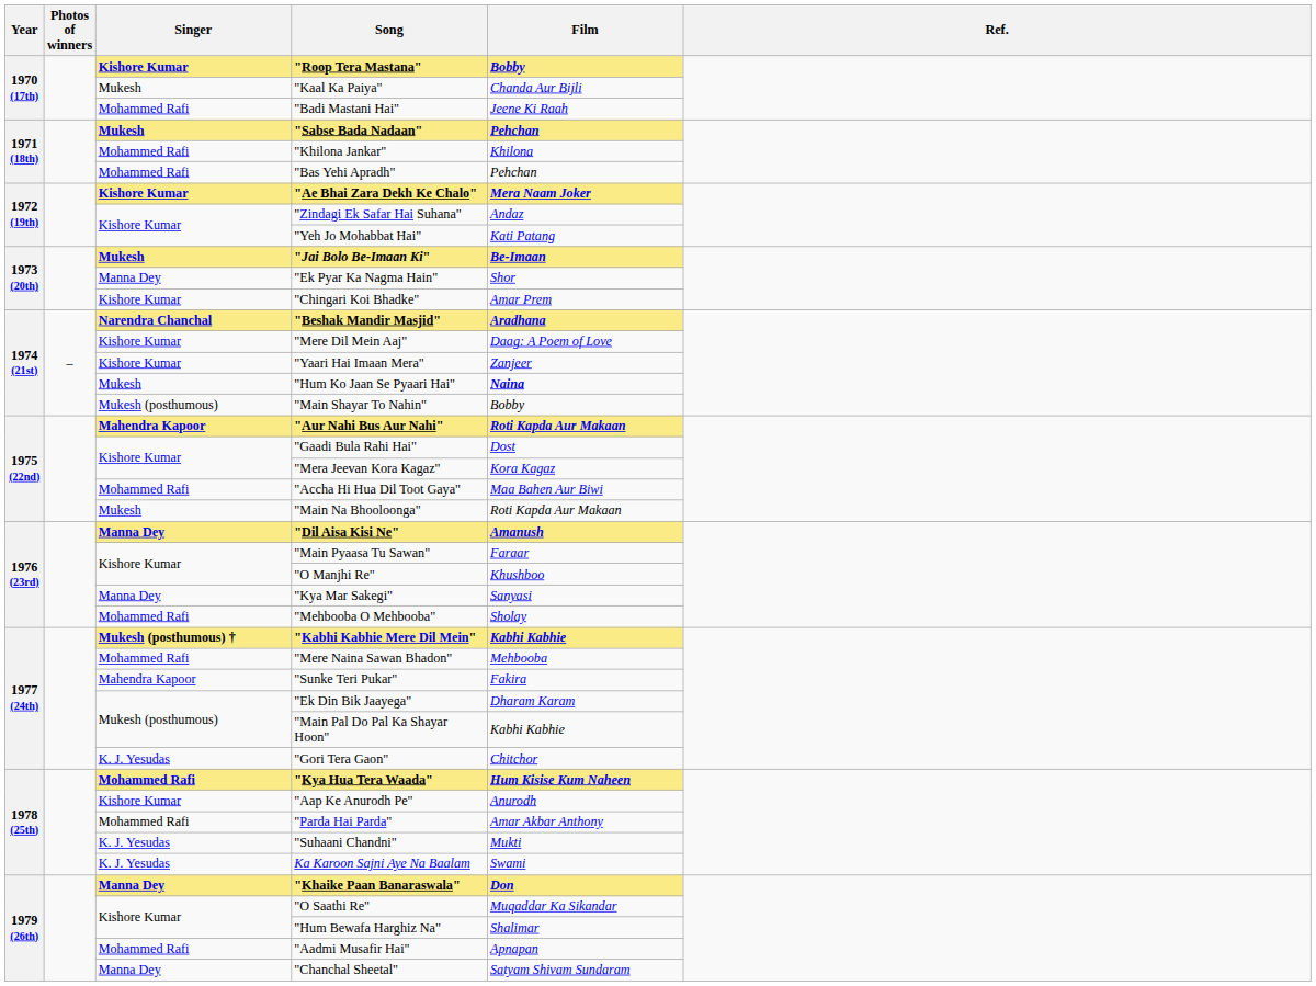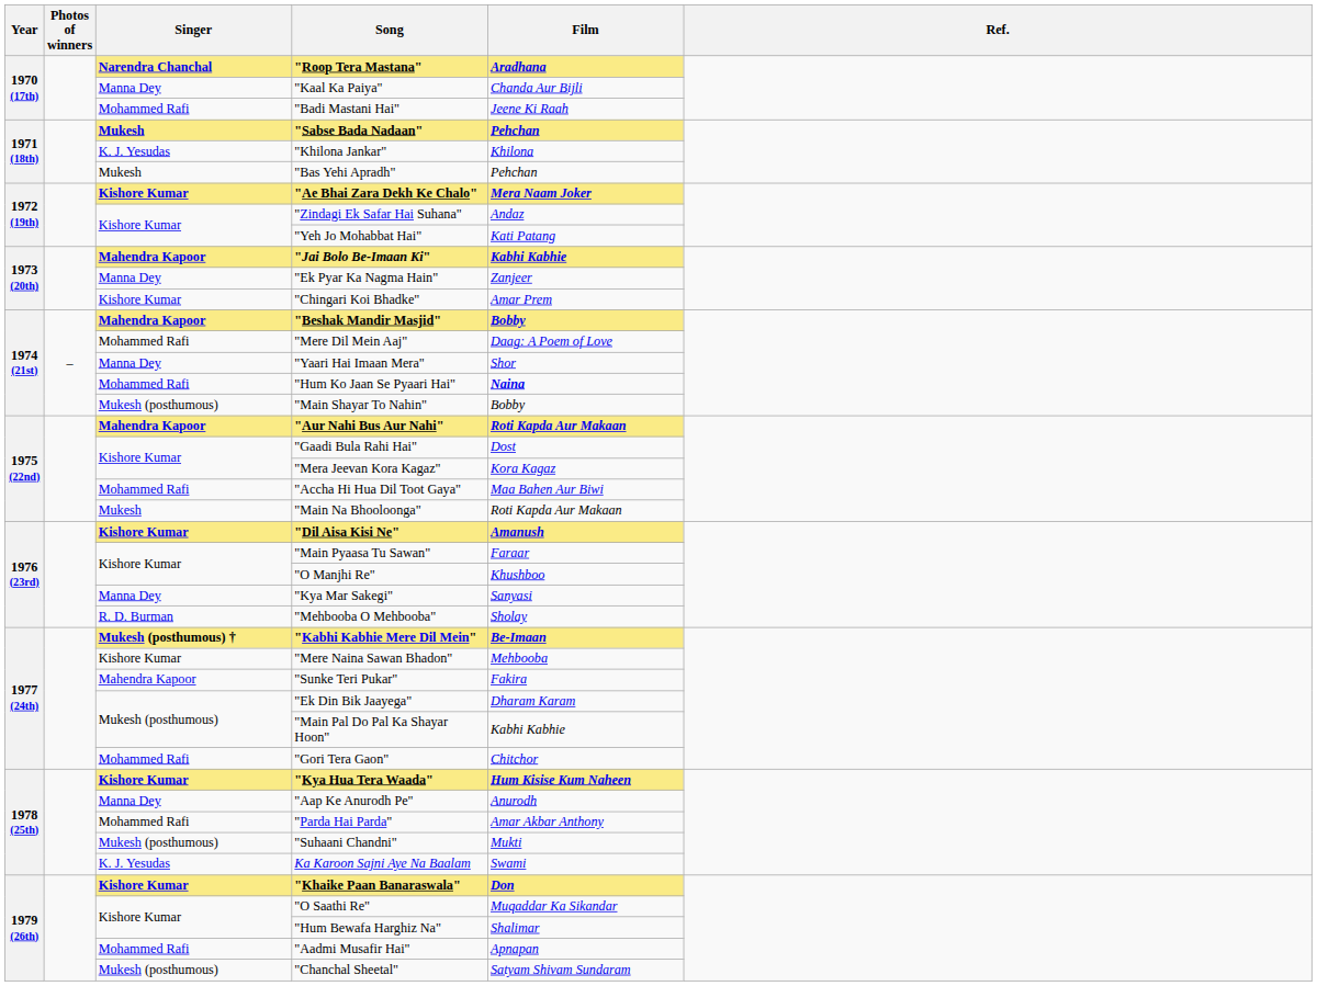 <table class="wikitable sortable" style="text-align:left;">
 <tr>
 <th scope="col" style="width:3%; text-align:center;">Year</th>
 <th scope="col" style="width:3%;text-align:center;">Photos of winners</th>
 <th scope="col" style="width:15%;text-align:center;">Singer</th>
 <th scope="col" style="width:15%;text-align:center;">Song</th>
 <th scope="col" style="width:15%;text-align:center;">Film</th>
 <th>Ref.</th>
 </tr>
 <tr>
 <th scope="row" rowspan=3 style="text-align:center">1970 <br><small><a href='#'>(17th)</a></small></th>
 <td rowspan=3 style="text-align:center"></td>
-<td style="background:#FAEB86;"><strong><a href='#'>Kishore Kumar</a></strong> </td>
+<td style="background:#FAEB86;"><strong><a href='#'>Narendra Chanchal</a></strong> </td>
 <td style="background:#FAEB86;"><strong>"<u>Roop Tera Mastana</u>"</strong></td>
-<td style="background:#FAEB86;"><strong><em><a href='#'>Bobby</a></em></strong></td>
+<td style="background:#FAEB86;"><strong><em><a href='#'>Aradhana</a></em></strong></td>
 <td rowspan="3"></td>
 </tr>
 <tr>
-<td>Mukesh</td>
+<td><a href='#'>Manna Dey</a></td>
 <td>"Kaal Ka Paiya"</td>
 <td><em><a href='#'>Chanda Aur Bijli</a></em></td>
 </tr>
 <tr>
 <td><a href='#'>Mohammed Rafi</a></td>
 <td>"Badi Mastani Hai"</td>
 <td><em><a href='#'>Jeene Ki Raah</a></em></td>
 </tr>
 <tr>
 <th scope="row" rowspan=3 style="text-align:center">1971 <br><small><a href='#'>(18th)</a> </small></th>
 <td rowspan=3 style="text-align:center"></td>
 <td style="background:#FAEB86;"><strong><a href='#'>Mukesh</a></strong> </td>
 <td style="background:#FAEB86;"><strong>"<u>Sabse Bada Nadaan</u>"</strong></td>
 <td style="background:#FAEB86;"><strong><em><a href='#'>Pehchan</a></em></strong></td>
 <td rowspan="3"></td>
 </tr>
 <tr>
-<td><a href='#'>Mohammed Rafi</a></td>
+<td><a href='#'>K. J. Yesudas</a></td>
 <td>"Khilona Jankar"</td>
 <td><em><a href='#'>Khilona</a></em></td>
 </tr>
 <tr>
-<td><a href='#'>Mohammed Rafi</a></td>
+<td>Mukesh</td>
 <td>"Bas Yehi Apradh"</td>
 <td><em>Pehchan</em></td>
 </tr>
 <tr>
 <th scope="row" rowspan=3 style="text-align:center">1972 <br><small><a href='#'>(19th)</a> </small></th>
 <td rowspan=3 style="text-align:center"></td>
 <td style="background:#FAEB86;"><strong><a href='#'>Kishore Kumar</a></strong> </td>
 <td style="background:#FAEB86;"><strong>"<u>Ae Bhai Zara Dekh Ke Chalo</u>"</strong></td>
 <td style="background:#FAEB86;"><strong><em><a href='#'>Mera Naam Joker</a></em></strong></td>
 <td rowspan="3"></td>
 </tr>
 <tr>
 <td rowspan="2"><a href='#'>Kishore Kumar</a></td>
 <td>"<a href='#'>Zindagi Ek Safar Hai</a> Suhana"</td>
 <td><em><a href='#'>Andaz</a></em></td>
 </tr>
 <tr>
 <td>"Yeh Jo Mohabbat Hai"</td>
 <td><em><a href='#'>Kati Patang</a></em></td>
 </tr>
 <tr>
 <th scope="row" rowspan=3 style="text-align:center">1973 <br><small><a href='#'>(20th)</a> </small></th>
 <td rowspan=3 style="text-align:center"></td>
-<td style="background:#FAEB86;"><strong><a href='#'>Mukesh</a></strong> </td>
+<td style="background:#FAEB86;"><strong><a href='#'>Mahendra Kapoor</a></strong> </td>
 <td style="background:#FAEB86;"><strong>"<em>Jai Bolo Be-Imaan Ki</em>"</strong></td>
-<td style="background:#FAEB86;"><strong><em><a href='#'>Be-Imaan</a></em></strong></td>
+<td style="background:#FAEB86;"><strong><em><a href='#'>Kabhi Kabhie</a></em></strong></td>
 <td rowspan="3"></td>
 </tr>
 <tr>
 <td><a href='#'>Manna Dey</a></td>
 <td>"Ek Pyar Ka Nagma Hain"</td>
-<td><em><a href='#'>Shor</a></em></td>
+<td><em><a href='#'>Zanjeer</a></em></td>
 </tr>
 <tr>
 <td><a href='#'>Kishore Kumar</a></td>
 <td>"Chingari Koi Bhadke"</td>
 <td><em><a href='#'>Amar Prem</a></em></td>
 </tr>
 <tr>
 <th scope="row" rowspan=5 style="text-align:center">1974 <br><small><a href='#'>(21st)</a> </small></th>
 <td rowspan=5 style="text-align:center">–</td>
-<td style="background:#FAEB86;"><strong><a href='#'>Narendra Chanchal</a></strong> </td>
+<td style="background:#FAEB86;"><strong><a href='#'>Mahendra Kapoor</a></strong> </td>
 <td style="background:#FAEB86;"><strong>"<u>Beshak Mandir Masjid</u>"</strong></td>
-<td style="background:#FAEB86;"><strong><em><a href='#'>Aradhana</a></em></strong></td>
+<td style="background:#FAEB86;"><strong><em><a href='#'>Bobby</a></em></strong></td>
 <td rowspan="5"></td>
 </tr>
 <tr>
-<td><a href='#'>Kishore Kumar</a></td>
+<td>Mohammed Rafi</td>
 <td>"Mere Dil Mein Aaj"</td>
 <td><em><a href='#'>Daag: A Poem of Love</a></em></td>
 </tr>
 <tr>
-<td><a href='#'>Kishore Kumar</a></td>
+<td><a href='#'>Manna Dey</a></td>
 <td>"Yaari Hai Imaan Mera"</td>
-<td><em><a href='#'>Zanjeer</a></em></td>
+<td><em><a href='#'>Shor</a></em></td>
 </tr>
 <tr>
-<td><a href='#'>Mukesh</a></td>
+<td><a href='#'>Mohammed Rafi</a></td>
 <td>"Hum Ko Jaan Se Pyaari Hai"</td>
 <td><strong><em><a href='#'>Naina</a></em></strong></td>
 </tr>
 <tr>
 <td><a href='#'>Mukesh</a> (posthumous)</td>
 <td>"Main Shayar To Nahin"</td>
 <td><em>Bobby</em></td>
 </tr>
 <tr>
 <th scope="row" rowspan="5" style="text-align:center">1975 <br><small><a href='#'>(22nd)</a></small></th>
 <td rowspan=5 style="text-align:center"></td>
 <td style="background:#FAEB86;"><strong><a href='#'>Mahendra Kapoor</a></strong> </td>
 <td style="background:#FAEB86;"><strong>"<u>Aur Nahi Bus Aur Nahi</u>"</strong></td>
 <td style="background:#FAEB86;"><strong><em><a href='#'>Roti Kapda Aur Makaan</a></em></strong></td>
 <td rowspan="5"></td>
 </tr>
 <tr>
 <td rowspan="2"><a href='#'>Kishore Kumar</a></td>
 <td>"Gaadi Bula Rahi Hai"</td>
 <td><em><a href='#'>Dost</a></em></td>
 </tr>
 <tr>
 <td>"Mera Jeevan Kora Kagaz"</td>
 <td><em><a href='#'>Kora Kagaz</a></em></td>
 </tr>
 <tr>
 <td><a href='#'>Mohammed Rafi</a></td>
 <td>"Accha Hi Hua Dil Toot Gaya"</td>
 <td><em><a href='#'>Maa Bahen Aur Biwi</a></em></td>
 </tr>
 <tr>
 <td><a href='#'>Mukesh</a></td>
 <td>"Main Na Bhooloonga"</td>
 <td><em>Roti Kapda Aur Makaan</em></td>
 </tr>
 <tr>
 <th scope="row" rowspan=5 style="text-align:center">1976 <br><small><a href='#'>(23rd)</a></small></th>
 <td rowspan=5 style="text-align:center"></td>
-<td style="background:#FAEB86;"><strong><a href='#'>Manna Dey</a></strong> </td>
+<td style="background:#FAEB86;"><strong><a href='#'>Kishore Kumar</a></strong> </td>
 <td style="background:#FAEB86;"><strong>"<u>Dil Aisa Kisi Ne</u>"</strong></td>
 <td style="background:#FAEB86;"><strong><em><a href='#'>Amanush</a></em></strong></td>
 <td rowspan="5"></td>
 </tr>
 <tr>
 <td rowspan="2">Kishore Kumar</td>
 <td>"Main Pyaasa Tu Sawan"</td>
 <td><em><a href='#'>Faraar</a></em></td>
 </tr>
 <tr>
 <td>"O Manjhi Re"</td>
 <td><em><a href='#'>Khushboo</a></em></td>
 </tr>
 <tr>
 <td><a href='#'>Manna Dey</a></td>
 <td>"Kya Mar Sakegi"</td>
 <td><em><a href='#'>Sanyasi</a></em></td>
 </tr>
 <tr>
-<td><a href='#'>Mohammed Rafi</a></td>
+<td><a href='#'>R. D. Burman</a></td>
 <td>"Mehbooba O Mehbooba"</td>
 <td><em><a href='#'>Sholay</a></em></td>
 </tr>
 <tr>
 <th scope="row" rowspan=6 style="text-align:center">1977 <br><small><a href='#'>(24th)</a> </small></th>
 <td rowspan=6 style="text-align:center"></td>
 <td style="background:#FAEB86;"><strong><a href='#'>Mukesh</a> (posthumous) †</strong></td>
 <td style="background:#FAEB86;"><strong>"<a href='#'>Kabhi Kabhie Mere Dil Mein</a>"</strong></td>
-<td style="background:#FAEB86;"><strong><em><a href='#'>Kabhi Kabhie</a></em></strong></td>
+<td style="background:#FAEB86;"><strong><em><a href='#'>Be-Imaan</a></em></strong></td>
 <td rowspan="6"></td>
 </tr>
 <tr>
-<td><a href='#'>Mohammed Rafi</a></td>
+<td>Kishore Kumar</td>
 <td>"Mere Naina Sawan Bhadon"</td>
 <td><a href='#'><em>Mehbooba</em></a></td>
 </tr>
 <tr>
 <td><a href='#'>Mahendra Kapoor</a></td>
 <td>"Sunke Teri Pukar"</td>
 <td><em><a href='#'>Fakira</a></em></td>
 </tr>
 <tr>
 <td rowspan="2">Mukesh (posthumous)</td>
 <td>"Ek Din Bik Jaayega"</td>
 <td><em><a href='#'>Dharam Karam</a></em></td>
 </tr>
 <tr>
 <td>"Main Pal Do Pal Ka Shayar Hoon"</td>
 <td><em>Kabhi Kabhie</em></td>
 </tr>
 <tr>
-<td><a href='#'>K. J. Yesudas</a></td>
+<td><a href='#'>Mohammed Rafi</a></td>
 <td>"Gori Tera Gaon"</td>
 <td><em><a href='#'>Chitchor</a></em></td>
 </tr>
 <tr>
 <th scope="row" rowspan="5" style="text-align:center">1978 <br><small><a href='#'>(25th)</a></small></th>
 <td rowspan=5 style="text-align:center"></td>
-<td style="background:#FAEB86;"><strong><a href='#'>Mohammed Rafi</a></strong> </td>
+<td style="background:#FAEB86;"><strong><a href='#'>Kishore Kumar</a></strong> </td>
 <td style="background:#FAEB86;"><strong>"<u>Kya Hua Tera Waada</u>"</strong></td>
 <td style="background:#FAEB86;"><strong><em><a href='#'>Hum Kisise Kum Naheen</a></em></strong></td>
 <td rowspan="5"></td>
 </tr>
 <tr>
-<td><a href='#'>Kishore Kumar</a></td>
+<td><a href='#'>Manna Dey</a></td>
 <td>"Aap Ke Anurodh Pe"</td>
 <td><em><a href='#'>Anurodh</a></em></td>
 </tr>
 <tr>
 <td>Mohammed Rafi</td>
 <td>"<a href='#'>Parda Hai Parda</a>"</td>
 <td><em><a href='#'>Amar Akbar Anthony</a></em></td>
 </tr>
 <tr>
-<td><a href='#'>K. J. Yesudas</a></td>
+<td><a href='#'>Mukesh</a> (posthumous)</td>
 <td>"Suhaani Chandni"</td>
 <td><em><a href='#'>Mukti</a></em></td>
 </tr>
 <tr>
 <td><a href='#'>K. J. Yesudas</a></td>
 <td><em><a href='#'>Ka Karoon Sajni Aye Na Baalam</a></em></td>
 <td><em><a href='#'>Swami</a></em></td>
 </tr>
 <tr>
 <th scope="row" rowspan=5 style="text-align:center">1979 <br><small><a href='#'>(26th)</a></small></th>
 <td rowspan=5 style="text-align:center"></td>
-<td style="background:#FAEB86;"><strong><a href='#'>Manna Dey</a></strong> </td>
+<td style="background:#FAEB86;"><strong><a href='#'>Kishore Kumar</a></strong> </td>
 <td style="background:#FAEB86;"><strong>"<u>Khaike Paan Banaraswala</u>"</strong></td>
 <td style="background:#FAEB86;"><strong><em><a href='#'>Don</a></em></strong></td>
 <td rowspan="5"></td>
 </tr>
 <tr>
 <td rowspan="2">Kishore Kumar</td>
 <td>"O Saathi Re"</td>
 <td><em><a href='#'>Muqaddar Ka Sikandar</a></em></td>
 </tr>
 <tr>
 <td>"Hum Bewafa Harghiz Na"</td>
 <td><em><a href='#'>Shalimar</a></em></td>
 </tr>
 <tr>
 <td><a href='#'>Mohammed Rafi</a></td>
 <td>"Aadmi Musafir Hai"</td>
 <td><em><a href='#'>Apnapan</a></em></td>
 </tr>
 <tr>
-<td><a href='#'>Manna Dey</a></td>
+<td><a href='#'>Mukesh</a> (posthumous)</td>
 <td>"Chanchal Sheetal"</td>
 <td><em><a href='#'>Satyam Shivam Sundaram</a></em></td>
 </tr>
 </table>
